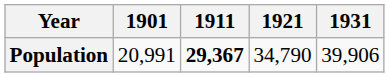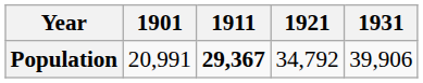 <table class="wikitable" style="margin:auto;">
 <tr>
 <th>Year</th>
 <th>1901</th>
 <th>1911</th>
 <th>1921</th>
 <th>1931</th>
 </tr>
 <tr>
 <th>Population</th>
 <td>20,991</td>
 <td><strong>29,367</strong></td>
-<td>34,790</td>
+<td>34,792</td>
 <td>39,906</td>
 </tr>
 </table>
